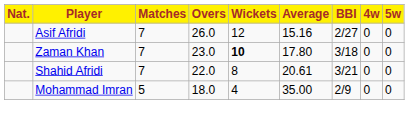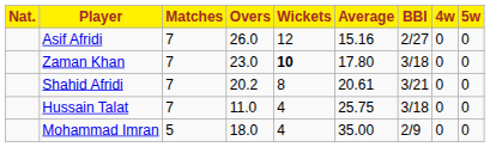 <table class="wikitable sortable" style="font-size:100%">
 <tr>
 <th style="text-align:center; background:#FFF100; color:brown;">Nat.</th>
 <th style="text-align:center; background:#FFF100; color:brown;">Player</th>
 <th style="text-align:center; background:#FFF100; color:brown;">Matches</th>
 <th style="text-align:center; background:#FFF100; color:brown;">Overs</th>
 <th style="text-align:center; background:#FFF100; color:brown;">Wickets</th>
 <th style="text-align:center; background:#FFF100; color:brown;">Average</th>
 <th style="text-align:center; background:#FFF100; color:brown;">BBI</th>
 <th style="text-align:center; background:#FFF100; color:brown;">4w</th>
 <th style="text-align:center; background:#FFF100; color:brown;">5w</th>
 </tr>
 <tr>
 <td></td>
 <td><a href='#'>Asif Afridi</a></td>
 <td>7</td>
 <td>26.0</td>
 <td>12</td>
 <td>15.16</td>
 <td>2/27</td>
 <td>0</td>
 <td>0</td>
 </tr>
 <tr>
 <td></td>
 <td><a href='#'>Zaman Khan</a></td>
 <td>7</td>
 <td>23.0</td>
 <td><strong>10</strong></td>
 <td>17.80</td>
 <td>3/18</td>
 <td>0</td>
 <td>0</td>
 </tr>
 <tr>
 <td></td>
 <td><a href='#'>Shahid Afridi</a></td>
 <td>7</td>
-<td>22.0</td>
+<td>20.2</td>
 <td>8</td>
 <td>20.61</td>
 <td>3/21</td>
+<td>0</td>
+<td>0</td>
+</tr>
+<tr>
+<td></td>
+<td><a href='#'>Hussain Talat</a></td>
+<td>7</td>
+<td>11.0</td>
+<td>4</td>
+<td>25.75</td>
+<td>3/18</td>
 <td>0</td>
 <td>0</td>
 </tr>
 <tr>
 <td></td>
 <td><a href='#'>Mohammad Imran</a></td>
 <td>5</td>
 <td>18.0</td>
 <td>4</td>
 <td>35.00</td>
 <td>2/9</td>
 <td>0</td>
 <td>0</td>
 </tr>
 </table>
